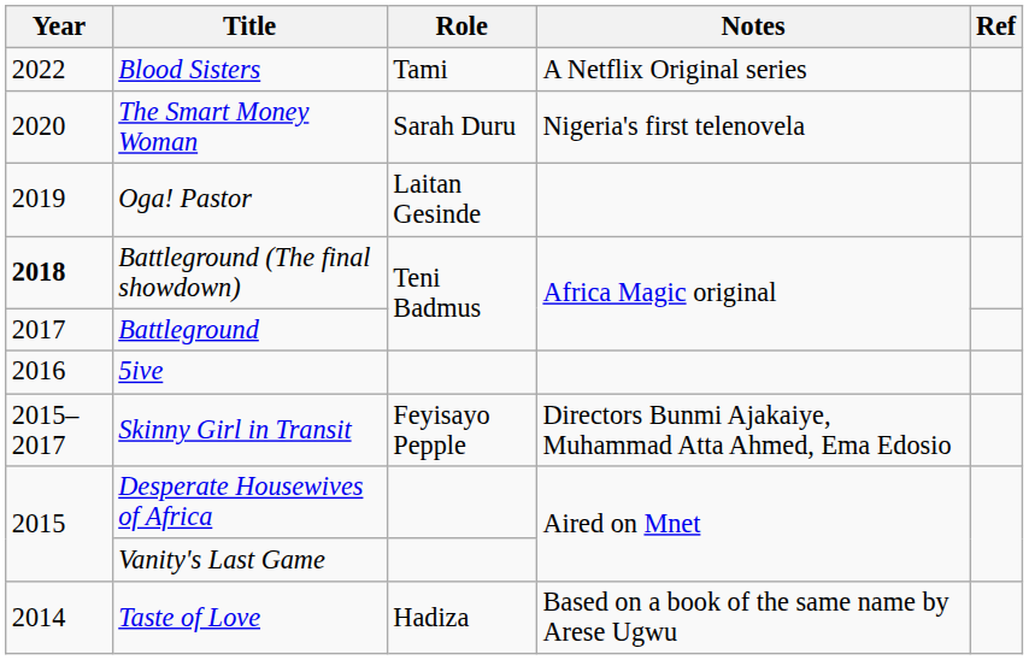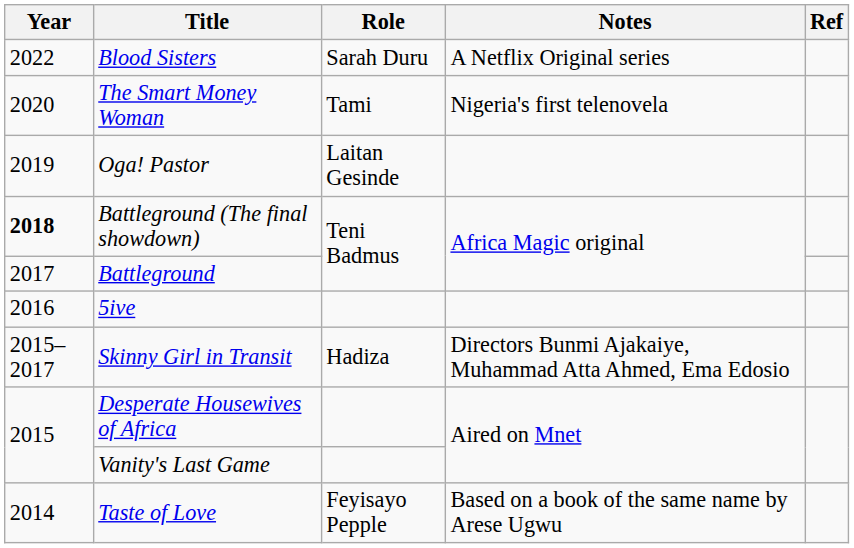 <table class="wikitable sortable">
 <tr>
 <th>Year</th>
 <th>Title</th>
 <th>Role</th>
 <th>Notes</th>
 <th>Ref</th>
 </tr>
 <tr>
 <td>2022</td>
 <td><a href='#'><em>Blood Sisters</em></a></td>
-<td>Tami</td>
+<td>Sarah Duru</td>
 <td>A Netflix Original series</td>
 <td></td>
 </tr>
 <tr>
 <td>2020</td>
 <td><em><a href='#'>The Smart Money Woman</a></em></td>
-<td>Sarah Duru</td>
+<td>Tami</td>
 <td>Nigeria's first telenovela</td>
 <td></td>
 </tr>
 <tr>
 <td>2019</td>
 <td><em>Oga! Pastor</em></td>
 <td>Laitan Gesinde</td>
 <td></td>
 <td></td>
 </tr>
 <tr>
 <td><strong>2018</strong></td>
 <td><em>Battleground (The final showdown)</em></td>
 <td rowspan="2">Teni Badmus</td>
 <td rowspan="2"><a href='#'>Africa Magic</a> original</td>
 <td></td>
 </tr>
 <tr>
 <td>2017</td>
 <td><em><a href='#'>Battleground</a></em></td>
 <td></td>
 </tr>
 <tr>
 <td>2016</td>
 <td><em><a href='#'>5ive</a></em></td>
 <td></td>
 <td></td>
 <td></td>
 </tr>
 <tr>
 <td>2015–2017</td>
 <td><em><a href='#'>Skinny Girl in Transit</a></em></td>
-<td>Feyisayo Pepple</td>
+<td>Hadiza</td>
 <td>Directors Bunmi Ajakaiye, Muhammad Atta Ahmed, Ema Edosio</td>
 <td></td>
 </tr>
 <tr>
 <td rowspan="2">2015</td>
 <td><em><a href='#'>Desperate Housewives of Africa</a></em></td>
 <td></td>
 <td rowspan="2">Aired on <a href='#'>Mnet</a></td>
 <td rowspan="2"></td>
 </tr>
 <tr>
 <td><em>Vanity's Last Game</em></td>
 <td></td>
 </tr>
 <tr>
 <td>2014</td>
 <td><em><a href='#'>Taste of Love</a></em></td>
-<td>Hadiza</td>
+<td>Feyisayo Pepple</td>
 <td>Based on a book of the same name by Arese Ugwu</td>
 <td></td>
 </tr>
 </table>
